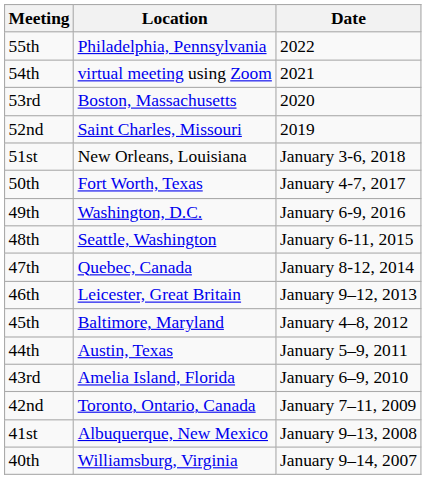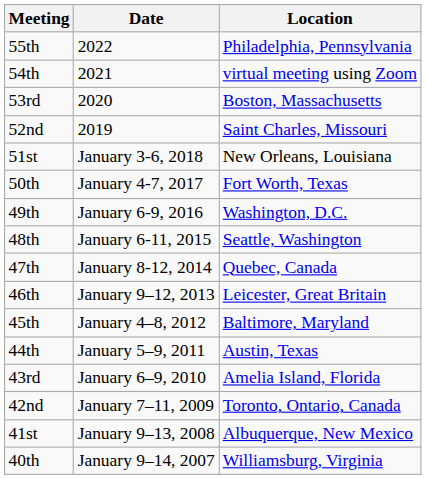 <table class="wikitable">
 <tr>
 <th>Meeting</th>
+<th>Date</th>
 <th>Location</th>
-<th>Date</th>
 </tr>
 <tr>
 <td>55th</td>
+<td>2022</td>
 <td><a href='#'>Philadelphia, Pennsylvania</a></td>
-<td>2022</td>
 </tr>
 <tr>
 <td>54th</td>
+<td>2021</td>
 <td><a href='#'>virtual meeting</a> using <a href='#'>Zoom</a></td>
-<td>2021</td>
 </tr>
 <tr>
 <td>53rd</td>
+<td>2020</td>
 <td><a href='#'>Boston, Massachusetts</a></td>
-<td>2020</td>
 </tr>
 <tr>
 <td>52nd</td>
+<td>2019</td>
 <td><a href='#'>Saint Charles, Missouri</a></td>
-<td>2019</td>
 </tr>
 <tr>
 <td>51st</td>
+<td>January 3-6, 2018</td>
 <td>New Orleans, Louisiana</td>
-<td>January 3-6, 2018</td>
 </tr>
 <tr>
 <td>50th</td>
+<td>January 4-7, 2017</td>
 <td><a href='#'>Fort Worth, Texas</a></td>
-<td>January 4-7, 2017</td>
 </tr>
 <tr>
 <td>49th</td>
+<td>January 6-9, 2016</td>
 <td><a href='#'>Washington, D.C.</a></td>
-<td>January 6-9, 2016</td>
 </tr>
 <tr>
 <td>48th</td>
+<td>January 6-11, 2015</td>
 <td><a href='#'>Seattle, Washington</a></td>
-<td>January 6-11, 2015</td>
 </tr>
 <tr>
 <td>47th</td>
+<td>January 8-12, 2014</td>
 <td><a href='#'>Quebec, Canada</a></td>
-<td>January 8-12, 2014</td>
 </tr>
 <tr>
 <td>46th</td>
+<td>January 9–12, 2013</td>
 <td><a href='#'>Leicester, Great Britain</a></td>
-<td>January 9–12, 2013</td>
 </tr>
 <tr>
 <td>45th</td>
+<td>January 4–8, 2012</td>
 <td><a href='#'>Baltimore, Maryland</a></td>
-<td>January 4–8, 2012</td>
 </tr>
 <tr>
 <td>44th</td>
+<td>January 5–9, 2011</td>
 <td><a href='#'>Austin, Texas</a></td>
-<td>January 5–9, 2011</td>
 </tr>
 <tr>
 <td>43rd</td>
+<td>January 6–9, 2010</td>
 <td><a href='#'>Amelia Island, Florida</a></td>
-<td>January 6–9, 2010</td>
 </tr>
 <tr>
 <td>42nd</td>
+<td>January 7–11, 2009</td>
 <td><a href='#'>Toronto, Ontario, Canada</a></td>
-<td>January 7–11, 2009</td>
 </tr>
 <tr>
 <td>41st</td>
+<td>January 9–13, 2008</td>
 <td><a href='#'>Albuquerque, New Mexico</a></td>
-<td>January 9–13, 2008</td>
 </tr>
 <tr>
 <td>40th</td>
+<td>January 9–14, 2007</td>
 <td><a href='#'>Williamsburg, Virginia</a></td>
-<td>January 9–14, 2007</td>
 </tr>
 </table>
